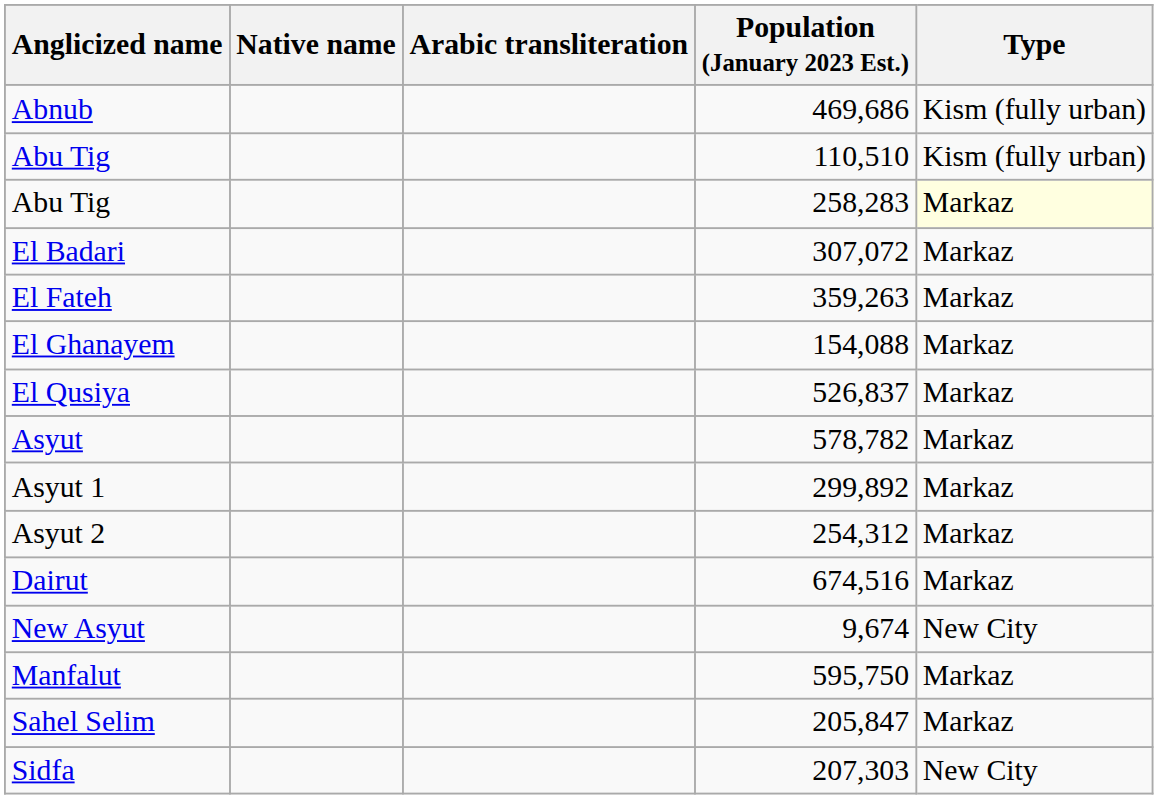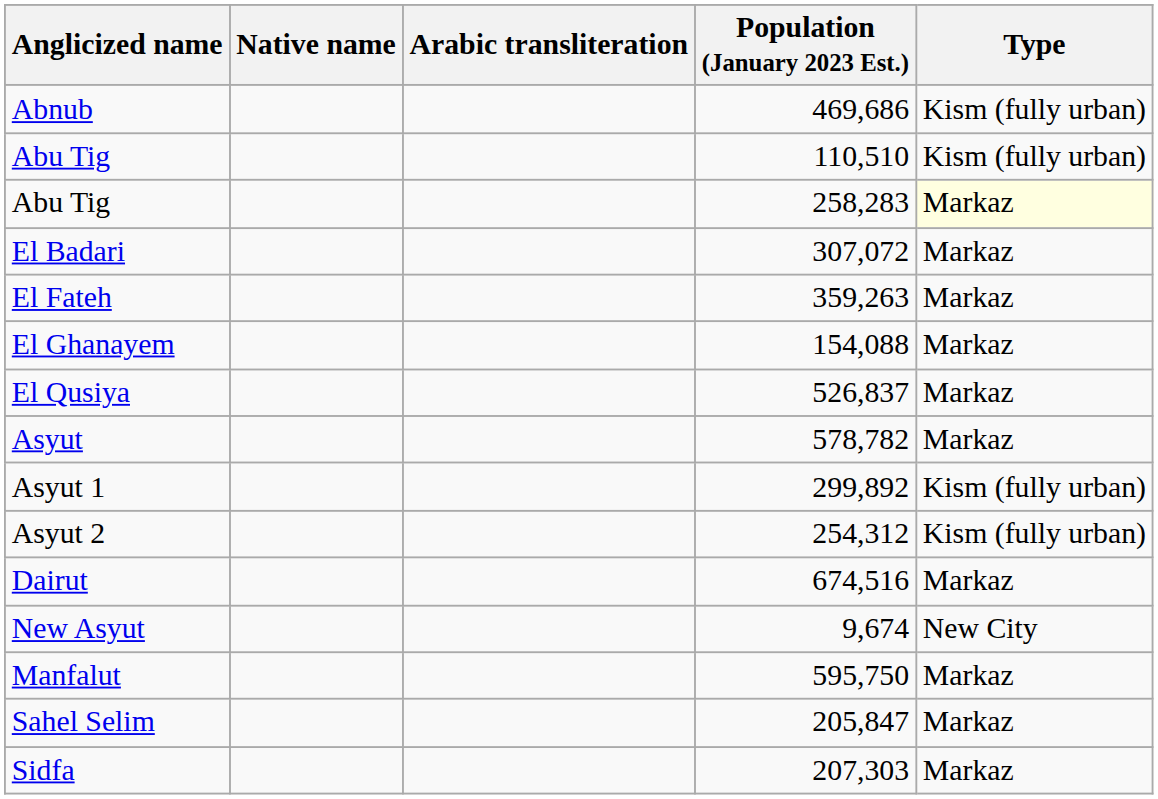 <table class="sortable wikitable plainrowheaders">
 <tr>
 <th>Anglicized name</th>
 <th>Native name</th>
 <th>Arabic transliteration</th>
 <th>Population<br><small>(January 2023 Est.)</small></th>
 <th>Type</th>
 </tr>
 <tr>
 <td><a href='#'>Abnub</a></td>
 <td style="text-align:right;"></td>
 <td></td>
 <td style="text-align:right;">469,686</td>
 <td>Kism (fully urban)</td>
 </tr>
 <tr>
 <td><a href='#'>Abu Tig</a></td>
 <td style="text-align:right;"></td>
 <td></td>
 <td style="text-align:right;">110,510</td>
 <td>Kism (fully urban)</td>
 </tr>
 <tr>
 <td>Abu Tig</td>
 <td style="text-align:right;"></td>
 <td></td>
 <td style="text-align:right;">258,283</td>
 <td style="background: lightyellow;">Markaz</td>
 </tr>
 <tr>
 <td><a href='#'>El Badari</a></td>
 <td style="text-align:right;"></td>
 <td></td>
 <td style="text-align:right;">307,072</td>
 <td>Markaz</td>
 </tr>
 <tr>
 <td><a href='#'>El Fateh</a></td>
 <td style="text-align:right;"></td>
 <td></td>
 <td style="text-align:right;">359,263</td>
 <td>Markaz</td>
 </tr>
 <tr>
 <td><a href='#'>El Ghanayem</a></td>
 <td style="text-align:right;"></td>
 <td></td>
 <td style="text-align:right;">154,088</td>
 <td>Markaz</td>
 </tr>
 <tr>
 <td><a href='#'>El Qusiya</a></td>
 <td style="text-align:right;"></td>
 <td></td>
 <td style="text-align:right;">526,837</td>
 <td>Markaz</td>
 </tr>
 <tr>
 <td><a href='#'>Asyut</a></td>
 <td style="text-align:right;"></td>
 <td></td>
 <td style="text-align:right;">578,782</td>
 <td>Markaz</td>
 </tr>
 <tr>
 <td>Asyut 1</td>
 <td style="text-align:right;"></td>
 <td></td>
 <td style="text-align:right;">299,892</td>
-<td>Markaz</td>
+<td>Kism (fully urban)</td>
 </tr>
 <tr>
 <td>Asyut 2</td>
 <td style="text-align:right;"></td>
 <td></td>
 <td style="text-align:right;">254,312</td>
-<td>Markaz</td>
+<td>Kism (fully urban)</td>
 </tr>
 <tr>
 <td><a href='#'>Dairut</a></td>
 <td style="text-align:right;"></td>
 <td></td>
 <td style="text-align:right;">674,516</td>
 <td>Markaz</td>
 </tr>
 <tr>
 <td><a href='#'>New Asyut</a></td>
 <td style="text-align:right;"></td>
 <td></td>
 <td style="text-align:right;">9,674</td>
 <td>New City</td>
 </tr>
 <tr>
 <td><a href='#'>Manfalut</a></td>
 <td style="text-align:right;"></td>
 <td></td>
 <td style="text-align:right;">595,750</td>
 <td>Markaz</td>
 </tr>
 <tr>
 <td><a href='#'>Sahel Selim</a></td>
 <td style="text-align:right;"></td>
 <td></td>
 <td style="text-align:right;">205,847</td>
 <td>Markaz</td>
 </tr>
 <tr>
 <td><a href='#'>Sidfa</a></td>
 <td style="text-align:right;"></td>
 <td></td>
 <td style="text-align:right;">207,303</td>
-<td>New City</td>
+<td>Markaz</td>
 </tr>
 </table>
